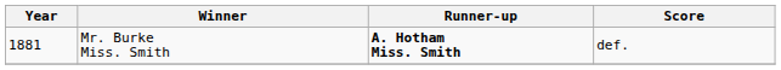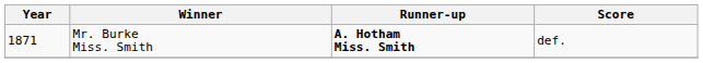 <table class="wikitable" style="font-size:95%;">
 <tr>
 <th style="width:60px;">Year</th>
 <th style="width:260px;">Winner</th>
 <th style="width:200px;">Runner-up</th>
 <th style="width:160px;">Score</th>
 </tr>
 <tr>
-<td>1881</td>
+<td>1871</td>
 <td> Mr. Burke<br> Miss. Smith</td>
 <td><strong> A. Hotham<br> Miss. Smith</strong></td>
 <td>def.</td>
 </tr>
 <tr>
 </tr>
 </table>
